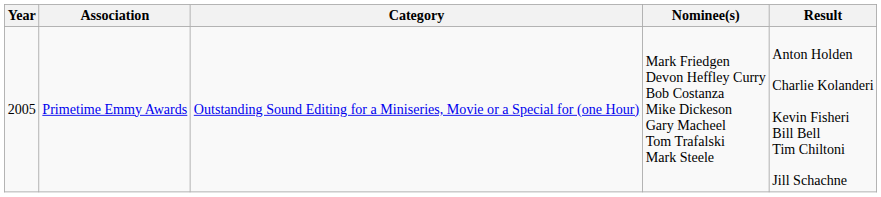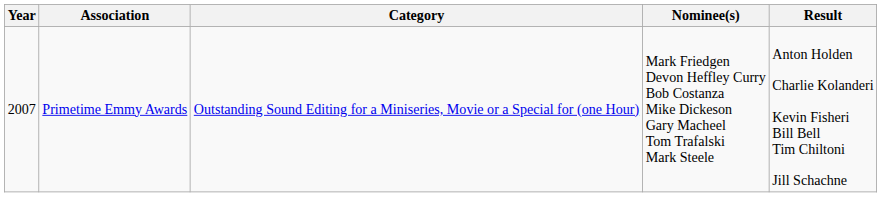 <table class="wikitable">
 <tr>
 <th>Year</th>
 <th>Association</th>
 <th>Category</th>
 <th>Nominee(s)</th>
 <th>Result</th>
 </tr>
 <tr>
-<td rowspan=1>2005</td>
+<td rowspan=1>2007</td>
 <td><a href='#'>Primetime Emmy Awards</a></td>
 <td><a href='#'>Outstanding Sound Editing for a Miniseries, Movie or a Special for (one Hour)</a> <br></td>
 <td>Mark Friedgen<br> Devon Heffley Curry<br>Bob Costanza<br>Mike Dickeson<br>Gary Macheel<br>Tom Trafalski<br> Mark Steele</td>
 <td><br>Anton Holden<br><br>Charlie Kolanderi<br><br>Kevin Fisheri<br> Bill Bell<br> Tim Chiltoni<br><br>Jill Schachne<br> </td>
 </tr>
 </table>
